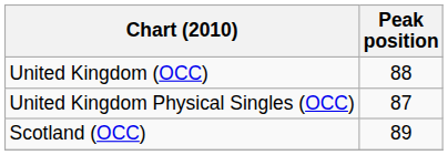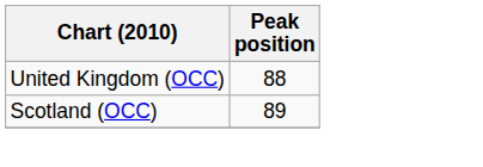 <table class="wikitable sortable">
 <tr>
 <th>Chart (2010)</th>
 <th>Peak<br>position</th>
 </tr>
 <tr>
 <td>United Kingdom (<a href='#'>OCC</a>)</td>
 <td align=center>88</td>
 </tr>
 <tr>
-<td>United Kingdom Physical Singles (<a href='#'>OCC</a>)</td>
-<td align=center>87</td>
-</tr>
-<tr>
 <td>Scotland (<a href='#'>OCC</a>)</td>
 <td align=center>89</td>
 </tr>
 <tr>
 </tr>
 </table>
